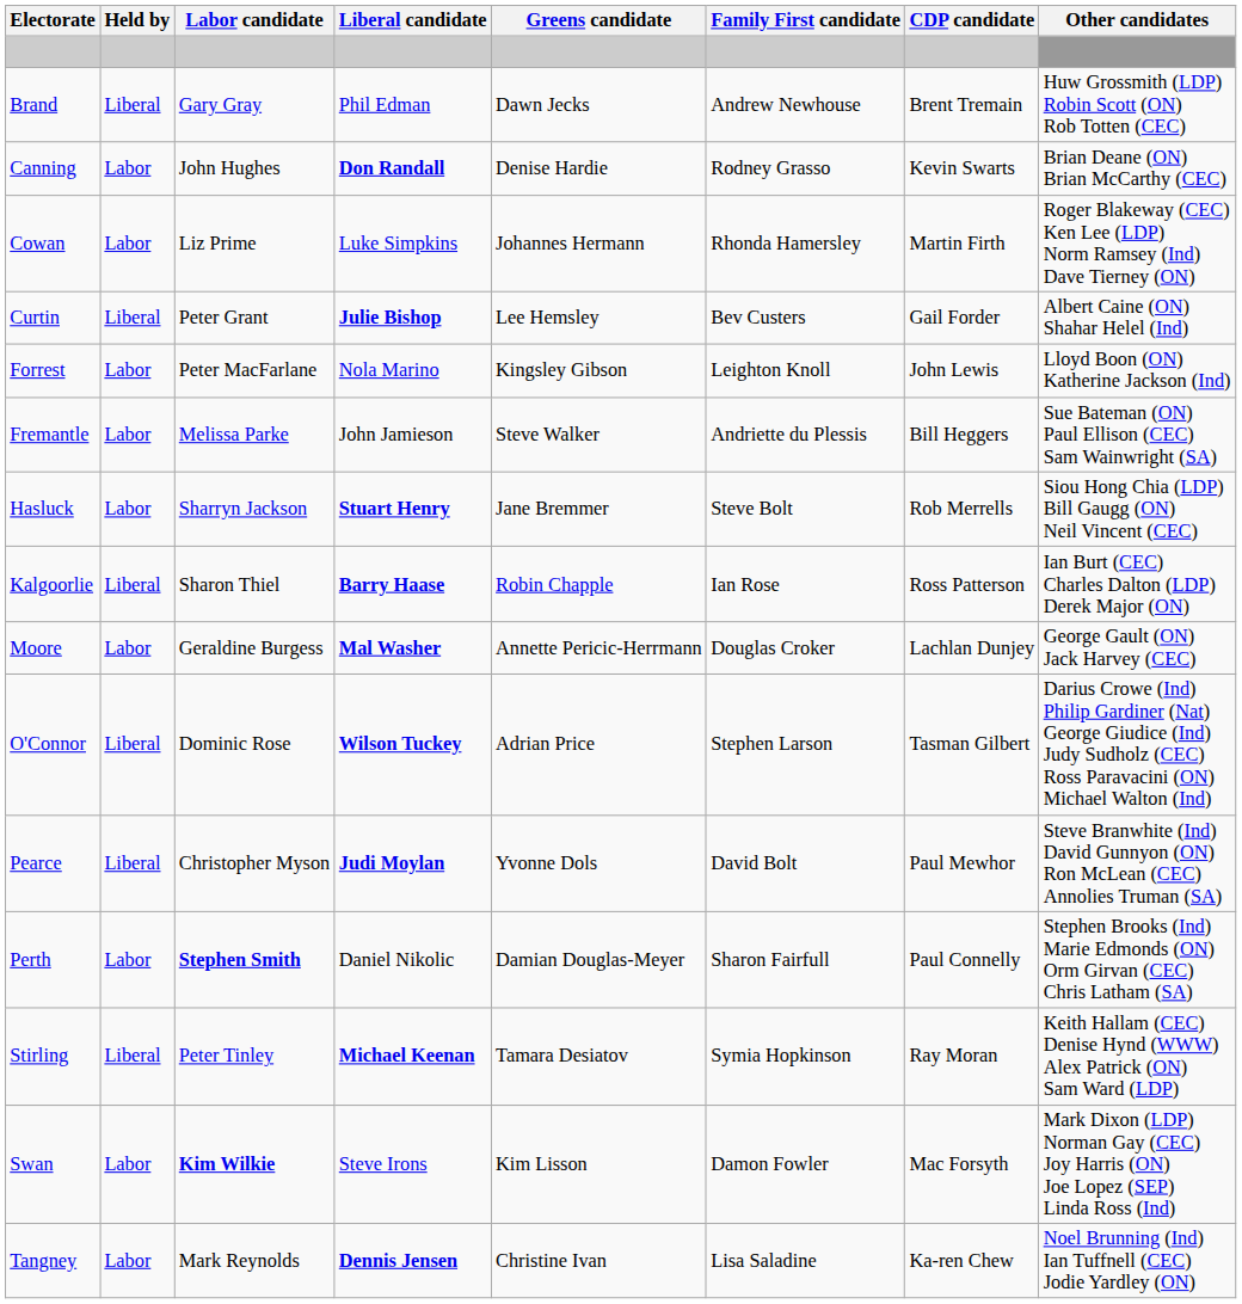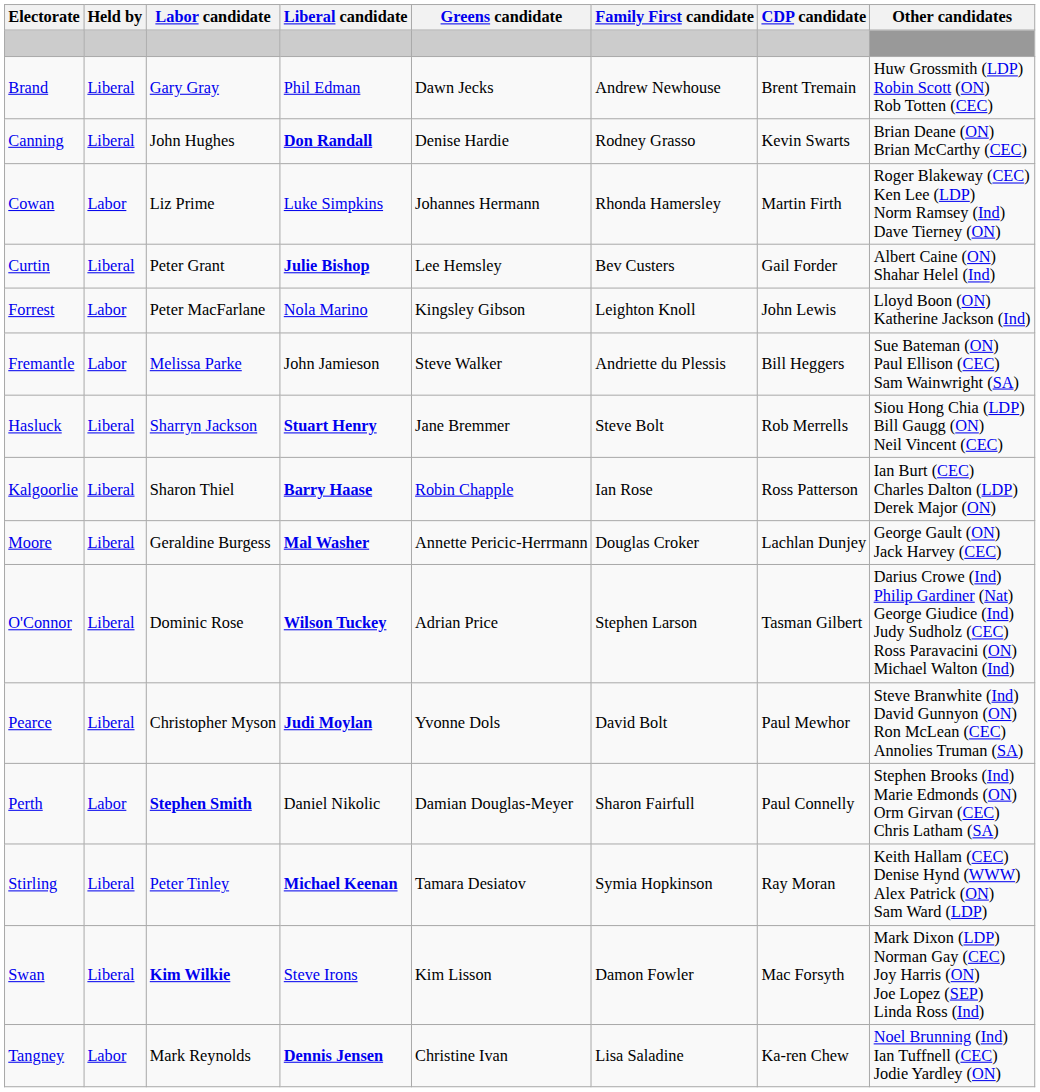 <table class="wikitable">
 <tr>
 <th>Electorate</th>
 <th>Held by</th>
 <th><a href='#'>Labor</a> candidate</th>
 <th><a href='#'>Liberal</a> candidate</th>
 <th><a href='#'>Greens</a> candidate</th>
 <th><a href='#'>Family First</a> candidate</th>
 <th><a href='#'>CDP</a> candidate</th>
 <th>Other candidates</th>
 </tr>
 <tr style="background:#ccc;">
 <td></td>
 <td></td>
 <td></td>
 <td></td>
 <td></td>
 <td></td>
 <td></td>
 <td style="background:#999;"> </td>
 </tr>
 <tr>
 <td><a href='#'>Brand</a></td>
 <td><a href='#'>Liberal</a></td>
 <td><a href='#'>Gary Gray</a></td>
 <td><a href='#'>Phil Edman</a></td>
 <td>Dawn Jecks</td>
 <td>Andrew Newhouse</td>
 <td>Brent Tremain</td>
 <td>Huw Grossmith (<a href='#'>LDP</a>) <br> <a href='#'>Robin Scott</a> (<a href='#'>ON</a>) <br> Rob Totten (<a href='#'>CEC</a>)</td>
 </tr>
 <tr>
 <td><a href='#'>Canning</a></td>
-<td><a href='#'>Labor</a></td>
+<td><a href='#'>Liberal</a></td>
 <td>John Hughes</td>
 <td><strong><a href='#'>Don Randall</a></strong></td>
 <td>Denise Hardie</td>
 <td>Rodney Grasso</td>
 <td>Kevin Swarts</td>
 <td>Brian Deane (<a href='#'>ON</a>) <br> Brian McCarthy (<a href='#'>CEC</a>)</td>
 </tr>
 <tr>
 <td><a href='#'>Cowan</a></td>
 <td><a href='#'>Labor</a></td>
 <td>Liz Prime</td>
 <td><a href='#'>Luke Simpkins</a></td>
 <td>Johannes Hermann</td>
 <td>Rhonda Hamersley</td>
 <td>Martin Firth</td>
 <td>Roger Blakeway (<a href='#'>CEC</a>) <br> Ken Lee (<a href='#'>LDP</a>) <br> Norm Ramsey (<a href='#'>Ind</a>) <br> Dave Tierney (<a href='#'>ON</a>)</td>
 </tr>
 <tr>
 <td><a href='#'>Curtin</a></td>
 <td><a href='#'>Liberal</a></td>
 <td>Peter Grant</td>
 <td><strong><a href='#'>Julie Bishop</a></strong></td>
 <td>Lee Hemsley</td>
 <td>Bev Custers</td>
 <td>Gail Forder</td>
 <td>Albert Caine (<a href='#'>ON</a>) <br> Shahar Helel (<a href='#'>Ind</a>)</td>
 </tr>
 <tr>
 <td><a href='#'>Forrest</a></td>
 <td><a href='#'>Labor</a></td>
 <td>Peter MacFarlane</td>
 <td><a href='#'>Nola Marino</a></td>
 <td>Kingsley Gibson</td>
 <td>Leighton Knoll</td>
 <td>John Lewis</td>
 <td>Lloyd Boon (<a href='#'>ON</a>) <br> Katherine Jackson (<a href='#'>Ind</a>)</td>
 </tr>
 <tr>
 <td><a href='#'>Fremantle</a></td>
 <td><a href='#'>Labor</a></td>
 <td><a href='#'>Melissa Parke</a></td>
 <td>John Jamieson</td>
 <td>Steve Walker</td>
 <td>Andriette du Plessis</td>
 <td>Bill Heggers</td>
 <td>Sue Bateman (<a href='#'>ON</a>) <br> Paul Ellison (<a href='#'>CEC</a>) <br> Sam Wainwright (<a href='#'>SA</a>)</td>
 </tr>
 <tr>
 <td><a href='#'>Hasluck</a></td>
-<td><a href='#'>Labor</a></td>
+<td><a href='#'>Liberal</a></td>
 <td><a href='#'>Sharryn Jackson</a></td>
 <td><strong><a href='#'>Stuart Henry</a></strong></td>
 <td>Jane Bremmer</td>
 <td>Steve Bolt</td>
 <td>Rob Merrells</td>
 <td>Siou Hong Chia (<a href='#'>LDP</a>) <br> Bill Gaugg (<a href='#'>ON</a>) <br> Neil Vincent (<a href='#'>CEC</a>)</td>
 </tr>
 <tr>
 <td><a href='#'>Kalgoorlie</a></td>
 <td><a href='#'>Liberal</a></td>
 <td>Sharon Thiel</td>
 <td><strong><a href='#'>Barry Haase</a></strong></td>
 <td><a href='#'>Robin Chapple</a></td>
 <td>Ian Rose</td>
 <td>Ross Patterson</td>
 <td>Ian Burt (<a href='#'>CEC</a>) <br> Charles Dalton (<a href='#'>LDP</a>) <br> Derek Major (<a href='#'>ON</a>)</td>
 </tr>
 <tr>
 <td><a href='#'>Moore</a></td>
-<td><a href='#'>Labor</a></td>
+<td><a href='#'>Liberal</a></td>
 <td>Geraldine Burgess</td>
 <td><strong><a href='#'>Mal Washer</a></strong></td>
 <td>Annette Pericic-Herrmann</td>
 <td>Douglas Croker</td>
 <td>Lachlan Dunjey</td>
 <td>George Gault (<a href='#'>ON</a>) <br> Jack Harvey (<a href='#'>CEC</a>)</td>
 </tr>
 <tr>
 <td><a href='#'>O'Connor</a></td>
 <td><a href='#'>Liberal</a></td>
 <td>Dominic Rose</td>
 <td><strong><a href='#'>Wilson Tuckey</a></strong></td>
 <td>Adrian Price</td>
 <td>Stephen Larson</td>
 <td>Tasman Gilbert</td>
 <td>Darius Crowe (<a href='#'>Ind</a>) <br> <a href='#'>Philip Gardiner</a> (<a href='#'>Nat</a>) <br> George Giudice (<a href='#'>Ind</a>) <br> Judy Sudholz (<a href='#'>CEC</a>) <br> Ross Paravacini (<a href='#'>ON</a>) <br> Michael Walton (<a href='#'>Ind</a>)</td>
 </tr>
 <tr>
 <td><a href='#'>Pearce</a></td>
 <td><a href='#'>Liberal</a></td>
 <td>Christopher Myson</td>
 <td><strong><a href='#'>Judi Moylan</a></strong></td>
 <td>Yvonne Dols</td>
 <td>David Bolt</td>
 <td>Paul Mewhor</td>
 <td>Steve Branwhite (<a href='#'>Ind</a>) <br> David Gunnyon (<a href='#'>ON</a>) <br> Ron McLean (<a href='#'>CEC</a>) <br> Annolies Truman (<a href='#'>SA</a>)</td>
 </tr>
 <tr>
 <td><a href='#'>Perth</a></td>
 <td><a href='#'>Labor</a></td>
 <td><strong><a href='#'>Stephen Smith</a></strong></td>
 <td>Daniel Nikolic</td>
 <td>Damian Douglas-Meyer</td>
 <td>Sharon Fairfull</td>
 <td>Paul Connelly</td>
 <td>Stephen Brooks (<a href='#'>Ind</a>) <br> Marie Edmonds (<a href='#'>ON</a>) <br> Orm Girvan (<a href='#'>CEC</a>) <br> Chris Latham (<a href='#'>SA</a>)</td>
 </tr>
 <tr>
 <td><a href='#'>Stirling</a></td>
 <td><a href='#'>Liberal</a></td>
 <td><a href='#'>Peter Tinley</a></td>
 <td><strong><a href='#'>Michael Keenan</a></strong></td>
 <td>Tamara Desiatov</td>
 <td>Symia Hopkinson</td>
 <td>Ray Moran</td>
 <td>Keith Hallam (<a href='#'>CEC</a>) <br> Denise Hynd (<a href='#'>WWW</a>) <br> Alex Patrick (<a href='#'>ON</a>) <br> Sam Ward (<a href='#'>LDP</a>)</td>
 </tr>
 <tr>
 <td><a href='#'>Swan</a></td>
-<td><a href='#'>Labor</a></td>
+<td><a href='#'>Liberal</a></td>
 <td><strong><a href='#'>Kim Wilkie</a></strong></td>
 <td><a href='#'>Steve Irons</a></td>
 <td>Kim Lisson</td>
 <td>Damon Fowler</td>
 <td>Mac Forsyth</td>
 <td>Mark Dixon (<a href='#'>LDP</a>) <br> Norman Gay (<a href='#'>CEC</a>) <br> Joy Harris (<a href='#'>ON</a>) <br> Joe Lopez (<a href='#'>SEP</a>) <br> Linda Ross (<a href='#'>Ind</a>)</td>
 </tr>
 <tr>
 <td><a href='#'>Tangney</a></td>
 <td><a href='#'>Labor</a></td>
 <td>Mark Reynolds</td>
 <td><strong><a href='#'>Dennis Jensen</a></strong></td>
 <td>Christine Ivan</td>
 <td>Lisa Saladine</td>
 <td>Ka-ren Chew</td>
 <td><a href='#'>Noel Brunning</a> (<a href='#'>Ind</a>) <br> Ian Tuffnell (<a href='#'>CEC</a>) <br> Jodie Yardley (<a href='#'>ON</a>)</td>
 </tr>
 </table>
